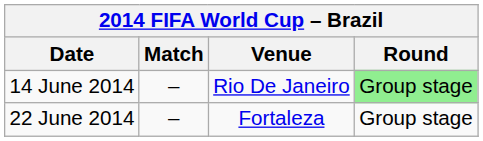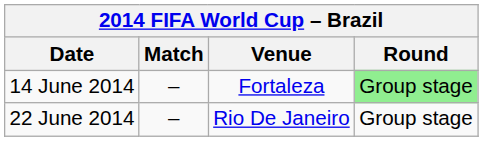 <table class="wikitable" style="text-align:center">
 <tr>
 <th colspan="4"><a href='#'>2014 FIFA World Cup</a> – Brazil</th>
 </tr>
 <tr>
 <th>Date</th>
 <th>Match</th>
 <th>Venue</th>
 <th>Round</th>
 </tr>
 <tr>
 <td>14 June 2014</td>
 <td> – </td>
-<td><a href='#'>Rio De Janeiro</a></td>
+<td><a href='#'>Fortaleza</a></td>
 <td style="background: lightgreen;">Group stage</td>
 </tr>
 <tr>
 <td>22 June 2014</td>
 <td> – </td>
-<td><a href='#'>Fortaleza</a></td>
+<td><a href='#'>Rio De Janeiro</a></td>
 <td>Group stage</td>
 </tr>
 </table>
